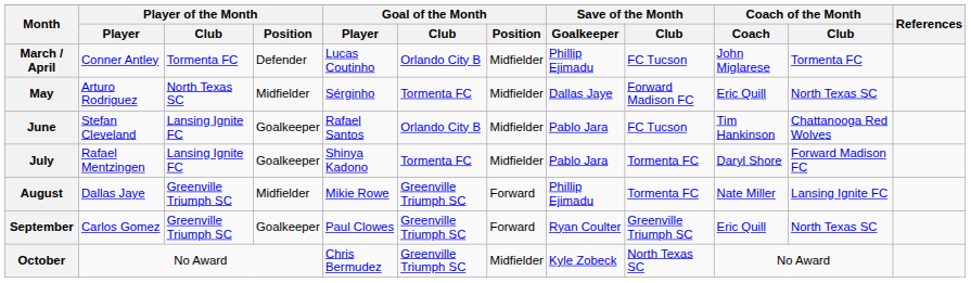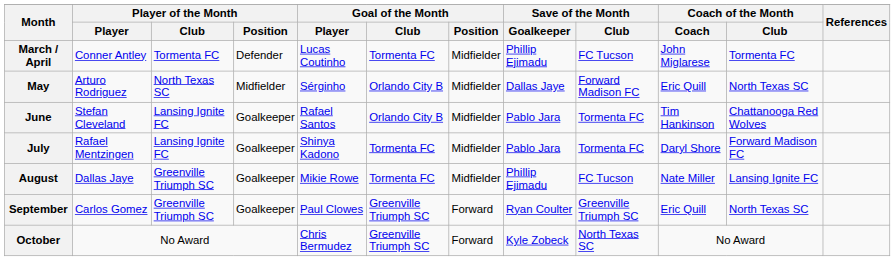 <table class="wikitable">
 <tr>
 </tr>
 <tr>
 <th rowspan="2">Month</th>
 <th colspan="3">Player of the Month</th>
 <th colspan="3">Goal of the Month</th>
 <th colspan="2">Save of the Month</th>
 <th colspan="2">Coach of the Month</th>
 <th rowspan="2">References</th>
 </tr>
 <tr>
 <th>Player</th>
 <th>Club</th>
 <th>Position</th>
 <th>Player</th>
 <th>Club</th>
 <th>Position</th>
 <th>Goalkeeper</th>
 <th>Club</th>
 <th>Coach</th>
 <th>Club</th>
 </tr>
 <tr>
 <th>March / April</th>
 <td> <a href='#'>Conner Antley</a></td>
 <td><a href='#'>Tormenta FC</a></td>
 <td>Defender</td>
 <td> <a href='#'>Lucas Coutinho</a></td>
-<td><a href='#'>Orlando City B</a></td>
+<td><a href='#'>Tormenta FC</a></td>
 <td>Midfielder</td>
 <td> <a href='#'>Phillip Ejimadu</a></td>
 <td><a href='#'>FC Tucson</a></td>
 <td> <a href='#'>John Miglarese</a></td>
 <td><a href='#'>Tormenta FC</a></td>
 <td>   </td>
 </tr>
 <tr>
 <th>May</th>
 <td> <a href='#'>Arturo Rodriguez</a></td>
 <td><a href='#'>North Texas SC</a></td>
 <td>Midfielder</td>
 <td> <a href='#'>Sérginho</a></td>
-<td><a href='#'>Tormenta FC</a></td>
+<td><a href='#'>Orlando City B</a></td>
 <td>Midfielder</td>
 <td> <a href='#'>Dallas Jaye</a></td>
 <td><a href='#'>Forward Madison FC</a></td>
 <td> <a href='#'>Eric Quill</a></td>
 <td><a href='#'>North Texas SC</a></td>
 <td>   </td>
 </tr>
 <tr>
 <th>June</th>
 <td> <a href='#'>Stefan Cleveland</a></td>
 <td><a href='#'>Lansing Ignite FC</a></td>
 <td>Goalkeeper</td>
 <td> <a href='#'>Rafael Santos</a></td>
 <td><a href='#'>Orlando City B</a></td>
 <td>Midfielder</td>
 <td> <a href='#'>Pablo Jara</a></td>
-<td><a href='#'>FC Tucson</a></td>
+<td><a href='#'>Tormenta FC</a></td>
 <td> <a href='#'>Tim Hankinson</a></td>
 <td><a href='#'>Chattanooga Red Wolves</a></td>
 <td>   </td>
 </tr>
 <tr>
 <th>July</th>
 <td> <a href='#'>Rafael Mentzingen</a></td>
 <td><a href='#'>Lansing Ignite FC</a></td>
 <td>Goalkeeper</td>
 <td> <a href='#'>Shinya Kadono</a></td>
 <td><a href='#'>Tormenta FC</a></td>
 <td>Midfielder</td>
 <td> <a href='#'>Pablo Jara</a></td>
 <td><a href='#'>Tormenta FC</a></td>
 <td> <a href='#'>Daryl Shore</a></td>
 <td><a href='#'>Forward Madison FC</a></td>
 <td>   </td>
 </tr>
 <tr>
 <th>August</th>
 <td> <a href='#'>Dallas Jaye</a></td>
 <td><a href='#'>Greenville Triumph SC</a></td>
+<td>Goalkeeper</td>
+<td> <a href='#'>Mikie Rowe</a></td>
+<td><a href='#'>Tormenta FC</a></td>
 <td>Midfielder</td>
-<td> <a href='#'>Mikie Rowe</a></td>
-<td><a href='#'>Greenville Triumph SC</a></td>
-<td>Forward</td>
 <td> <a href='#'>Phillip Ejimadu</a></td>
-<td><a href='#'>Tormenta FC</a></td>
+<td><a href='#'>FC Tucson</a></td>
 <td> <a href='#'>Nate Miller</a></td>
 <td><a href='#'>Lansing Ignite FC</a></td>
 <td>   </td>
 </tr>
 <tr>
 <th>September</th>
 <td> <a href='#'>Carlos Gomez</a></td>
 <td><a href='#'>Greenville Triumph SC</a></td>
 <td>Goalkeeper</td>
 <td> <a href='#'>Paul Clowes</a></td>
 <td><a href='#'>Greenville Triumph SC</a></td>
 <td>Forward</td>
 <td> <a href='#'>Ryan Coulter</a></td>
 <td><a href='#'>Greenville Triumph SC</a></td>
 <td> <a href='#'>Eric Quill</a></td>
 <td><a href='#'>North Texas SC</a></td>
 <td>   </td>
 </tr>
 <tr>
 <th>October</th>
 <td colspan=3 align=center>No Award</td>
 <td> <a href='#'>Chris Bermudez</a></td>
 <td><a href='#'>Greenville Triumph SC</a></td>
-<td>Midfielder</td>
+<td>Forward</td>
 <td> <a href='#'>Kyle Zobeck</a></td>
 <td><a href='#'>North Texas SC</a></td>
 <td colspan=2 align=center>No Award</td>
 <td> </td>
 </tr>
 </table>
